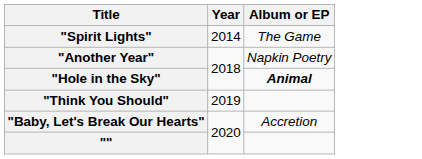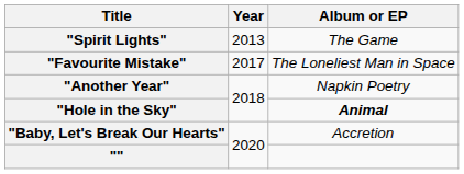 <table class="wikitable plainrowheaders" style="text-align:center;">
 <tr>
 <th scope="col">Title</th>
 <th scope="col">Year</th>
 <th scope="col">Album or EP</th>
 </tr>
 <tr>
 <th scope="row">"Spirit Lights"<br></th>
-<td>2014</td>
+<td>2013</td>
 <td><em>The Game</em></td>
+</tr>
+<tr>
+<th scope="row">"Favourite Mistake"<br></th>
+<td>2017</td>
+<td><em>The Loneliest Man in Space</em></td>
 </tr>
 <tr>
 <th scope="row">"Another Year"<br></th>
 <td rowspan="2">2018</td>
 <td><em>Napkin Poetry</em></td>
 </tr>
 <tr>
 <th scope="row">"Hole in the Sky"<br></th>
 <td><strong><em>Animal</em></strong></td>
 </tr>
 <tr>
-<th scope="row">"Think You Should"<br></th>
-<td>2019</td>
-<td></td>
-</tr>
-<tr>
 <th scope="row">"Baby, Let's Break Our Hearts"<br></th>
 <td rowspan="2">2020</td>
 <td><em>Accretion</em></td>
 </tr>
 <tr>
 <th scope="row">""<br></th>
 <td></td>
 </tr>
 </table>
